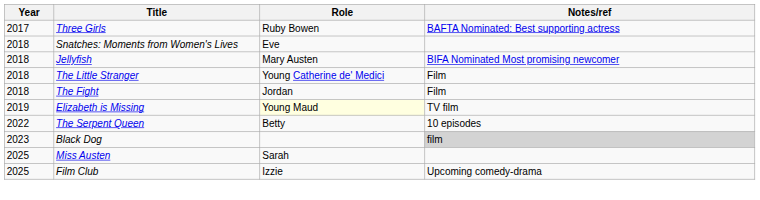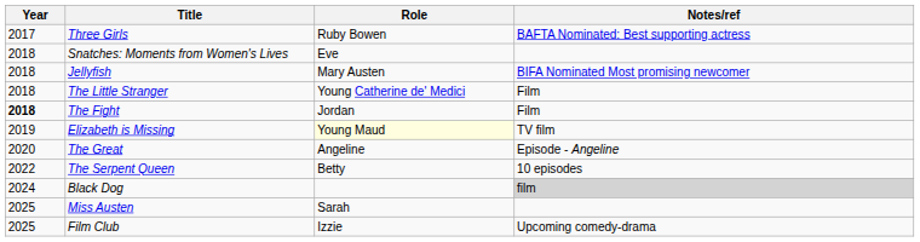 <table class="wikitable" style="font-size: 95%; width:90%">
 <tr>
 <th style="width:6%;">Year</th>
 <th style="width:25%;">Title</th>
 <th style="width:20%;">Role</th>
 <th style="width:40%;">Notes/ref</th>
 </tr>
 <tr>
 <td>2017</td>
 <td><em><a href='#'>Three Girls</a></em></td>
 <td>Ruby Bowen</td>
 <td><a href='#'>BAFTA Nominated: Best supporting actress</a></td>
 </tr>
 <tr>
 <td>2018</td>
 <td><em>Snatches: Moments from Women's Lives</em></td>
 <td>Eve</td>
 <td></td>
 </tr>
 <tr>
 <td>2018</td>
 <td><em><a href='#'>Jellyfish</a></em></td>
 <td>Mary Austen</td>
 <td><a href='#'>BIFA Nominated Most promising newcomer</a></td>
 </tr>
 <tr>
 <td>2018</td>
 <td><em><a href='#'>The Little Stranger</a></em></td>
 <td>Young <a href='#'>Catherine de' Medici</a></td>
 <td>Film</td>
 </tr>
 <tr>
-<td>2018</td>
+<td><strong>2018</strong></td>
 <td><em><a href='#'>The Fight</a></em></td>
 <td>Jordan</td>
 <td>Film</td>
 </tr>
 <tr>
 <td>2019</td>
 <td><em><a href='#'>Elizabeth is Missing</a></em></td>
 <td style="background: lightyellow;">Young Maud</td>
 <td>TV film</td>
 </tr>
 <tr>
+<td>2020</td>
+<td><em><a href='#'>The Great</a></em></td>
+<td>Angeline</td>
+<td>Episode - <em>Angeline</em></td>
+</tr>
+<tr>
 <td>2022</td>
 <td><em><a href='#'>The Serpent Queen</a></em></td>
 <td>Betty</td>
 <td>10 episodes</td>
 </tr>
 <tr>
-<td>2023</td>
+<td>2024</td>
 <td><em>Black Dog</em></td>
 <td></td>
 <td style="background: lightgrey;">film</td>
 </tr>
 <tr>
 <td>2025</td>
 <td><em><a href='#'>Miss Austen</a></em></td>
 <td>Sarah</td>
 <td></td>
 </tr>
 <tr>
 <td>2025</td>
 <td><em>Film Club</em></td>
 <td>Izzie</td>
 <td>Upcoming comedy-drama</td>
 </tr>
 </table>
